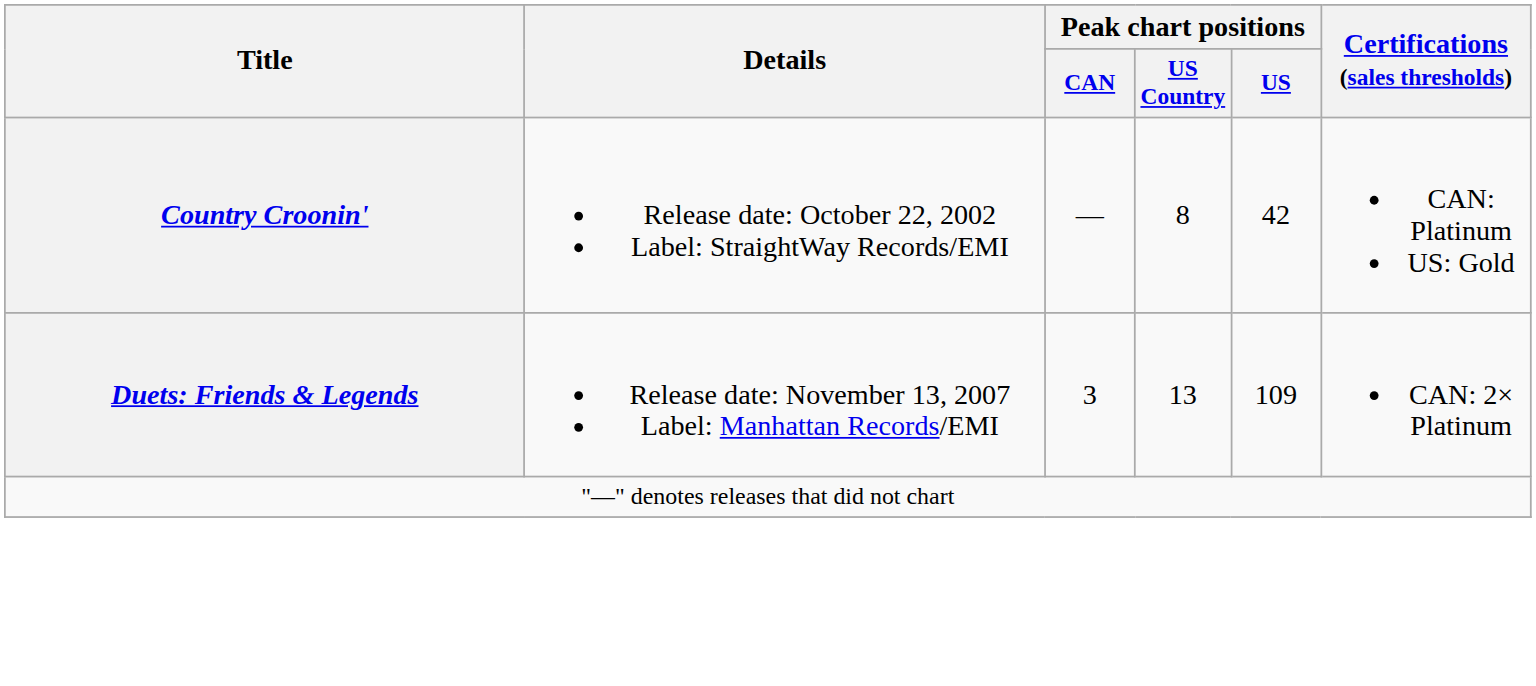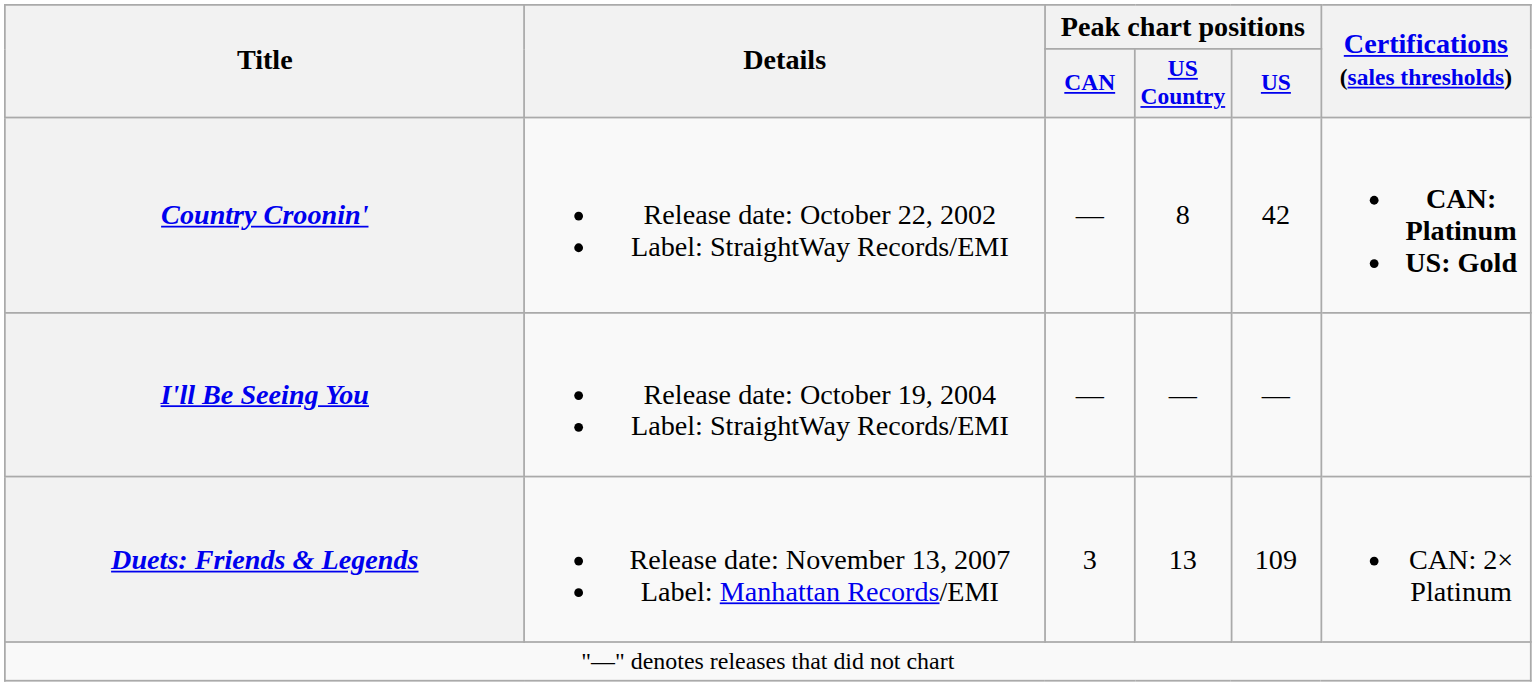 <table class="wikitable plainrowheaders" style="text-align:center;">
 <tr>
 <th rowspan="2" style="width:18em;">Title</th>
 <th rowspan="2" style="width:18em;">Details</th>
 <th colspan="3">Peak chart positions</th>
 <th rowspan="2"><a href='#'>Certifications</a><br><small>(<a href='#'>sales thresholds</a>)</small></th>
 </tr>
 <tr style="font-size:smaller;">
 <th width="45"><a href='#'>CAN</a></th>
 <th width="45"><a href='#'>US Country</a></th>
 <th width="45"><a href='#'>US</a></th>
 </tr>
 <tr>
 <th scope="row"><em><a href='#'>Country Croonin'</a></em></th>
 <td><br><ul><li>Release date: October 22, 2002</li><li>Label: StraightWay Records/EMI</li></ul></td>
 <td>—</td>
 <td>8</td>
 <td>42</td>
-<td><br><ul><li>CAN: Platinum</li><li>US: Gold</li></ul></td>
+<td><strong><br><ul><li>CAN: Platinum</li><li>US: Gold</li></ul></strong></td>
+</tr>
+<tr>
+<th scope="row"><em><a href='#'>I'll Be Seeing You</a></em></th>
+<td><br><ul><li>Release date: October 19, 2004</li><li>Label: StraightWay Records/EMI</li></ul></td>
+<td>—</td>
+<td>—</td>
+<td>—</td>
+<td></td>
 </tr>
 <tr>
 <th scope="row"><em><a href='#'>Duets: Friends & Legends</a></em></th>
 <td><br><ul><li>Release date: November 13, 2007</li><li>Label: <a href='#'>Manhattan Records</a>/EMI</li></ul></td>
 <td>3</td>
 <td>13</td>
 <td>109</td>
 <td><br><ul><li>CAN: 2× Platinum</li></ul></td>
 </tr>
 <tr>
 <td colspan="6" style="font-size:85%">"—" denotes releases that did not chart</td>
 </tr>
 </table>
